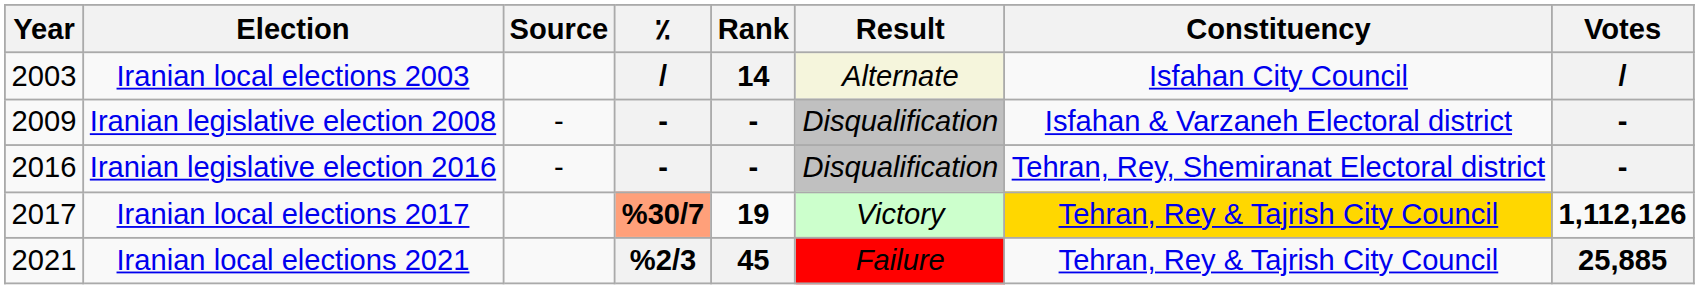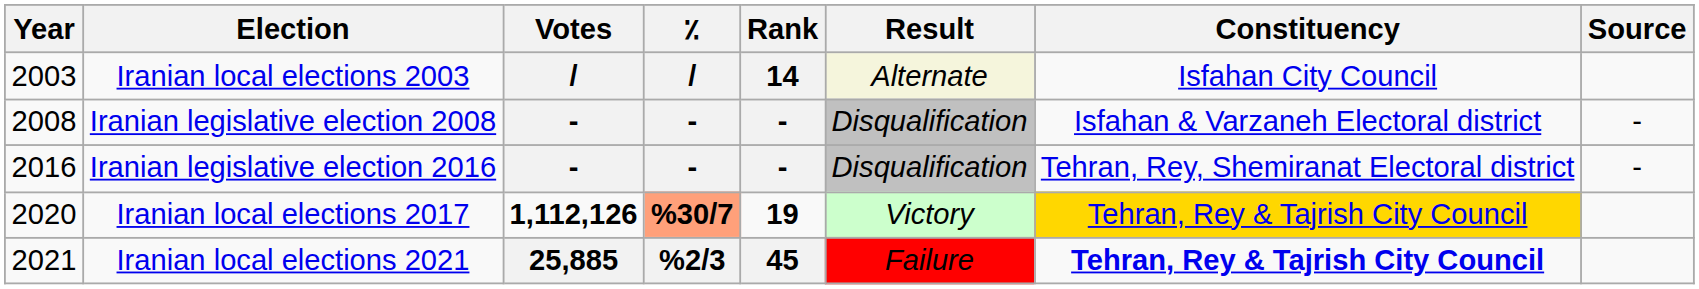 <table class="wikitable" style="text-align:center;">
 <tr>
 <th>Year</th>
 <th>Election</th>
-<th>Source</th>
+<th>Votes</th>
 <th>٪</th>
 <th>Rank</th>
 <th>Result</th>
 <th>Constituency</th>
-<th>Votes</th>
+<th>Source</th>
 </tr>
 <tr>
 <td>2003</td>
 <td><a href='#'>Iranian local elections 2003</a></td>
-<td></td>
+<th><strong>/</strong></th>
 <th><strong>/</strong></th>
 <th><strong>14</strong></th>
 <td style="background-color:#F5F5DC"><em>Alternate</em></td>
 <td><a href='#'>Isfahan City Council</a></td>
-<th><strong>/</strong></th>
+<td></td>
 </tr>
 <tr>
-<td>2009</td>
+<td>2008</td>
 <td><a href='#'>Iranian legislative election 2008</a></td>
-<td>-</td>
+<th><strong>-</strong></th>
 <th><strong>-</strong></th>
 <th><strong>-</strong></th>
 <td style="background-color:#C0C0C0"><em>Disqualification</em></td>
 <td><a href='#'>Isfahan & Varzaneh Electoral district</a></td>
-<th><strong>-</strong></th>
+<td>-</td>
 </tr>
 <tr>
 <td>2016</td>
 <td><a href='#'>Iranian legislative election 2016</a></td>
-<td>-</td>
+<th><strong>-</strong></th>
 <th><strong>-</strong></th>
 <th><strong>-</strong></th>
 <td style="background-color:#C0C0C0"><em>Disqualification</em></td>
 <td><a href='#'>Tehran, Rey, Shemiranat Electoral district</a></td>
-<th><strong>-</strong></th>
+<td>-</td>
 </tr>
 <tr>
-<td>2017</td>
+<td>2020</td>
 <td><a href='#'>Iranian local elections 2017</a></td>
-<td></td>
+<td><strong>1,112,126</strong></td>
 <td style="background: lightsalmon;"><strong>%30/7</strong></td>
 <td><strong>19</strong></td>
 <td style="background-color:#CCFFCC"><em>Victory</em></td>
 <td style="background: gold;"><a href='#'>Tehran, Rey & Tajrish  City Council</a></td>
-<td><strong>1,112,126</strong></td>
+<td></td>
 </tr>
 <tr>
 <td>2021</td>
 <td><a href='#'>Iranian local elections 2021</a></td>
-<td></td>
+<th><strong>25,885</strong></th>
 <th><strong>%2/3</strong></th>
 <th>45</th>
 <td style="background-color:#FF0000"><em>Failure</em></td>
-<td><a href='#'>Tehran, Rey & Tajrish  City Council</a></td>
-<th><strong>25,885</strong></th>
+<td><strong><a href='#'>Tehran, Rey & Tajrish  City Council</a></strong></td>
+<td></td>
 </tr>
 </table>
